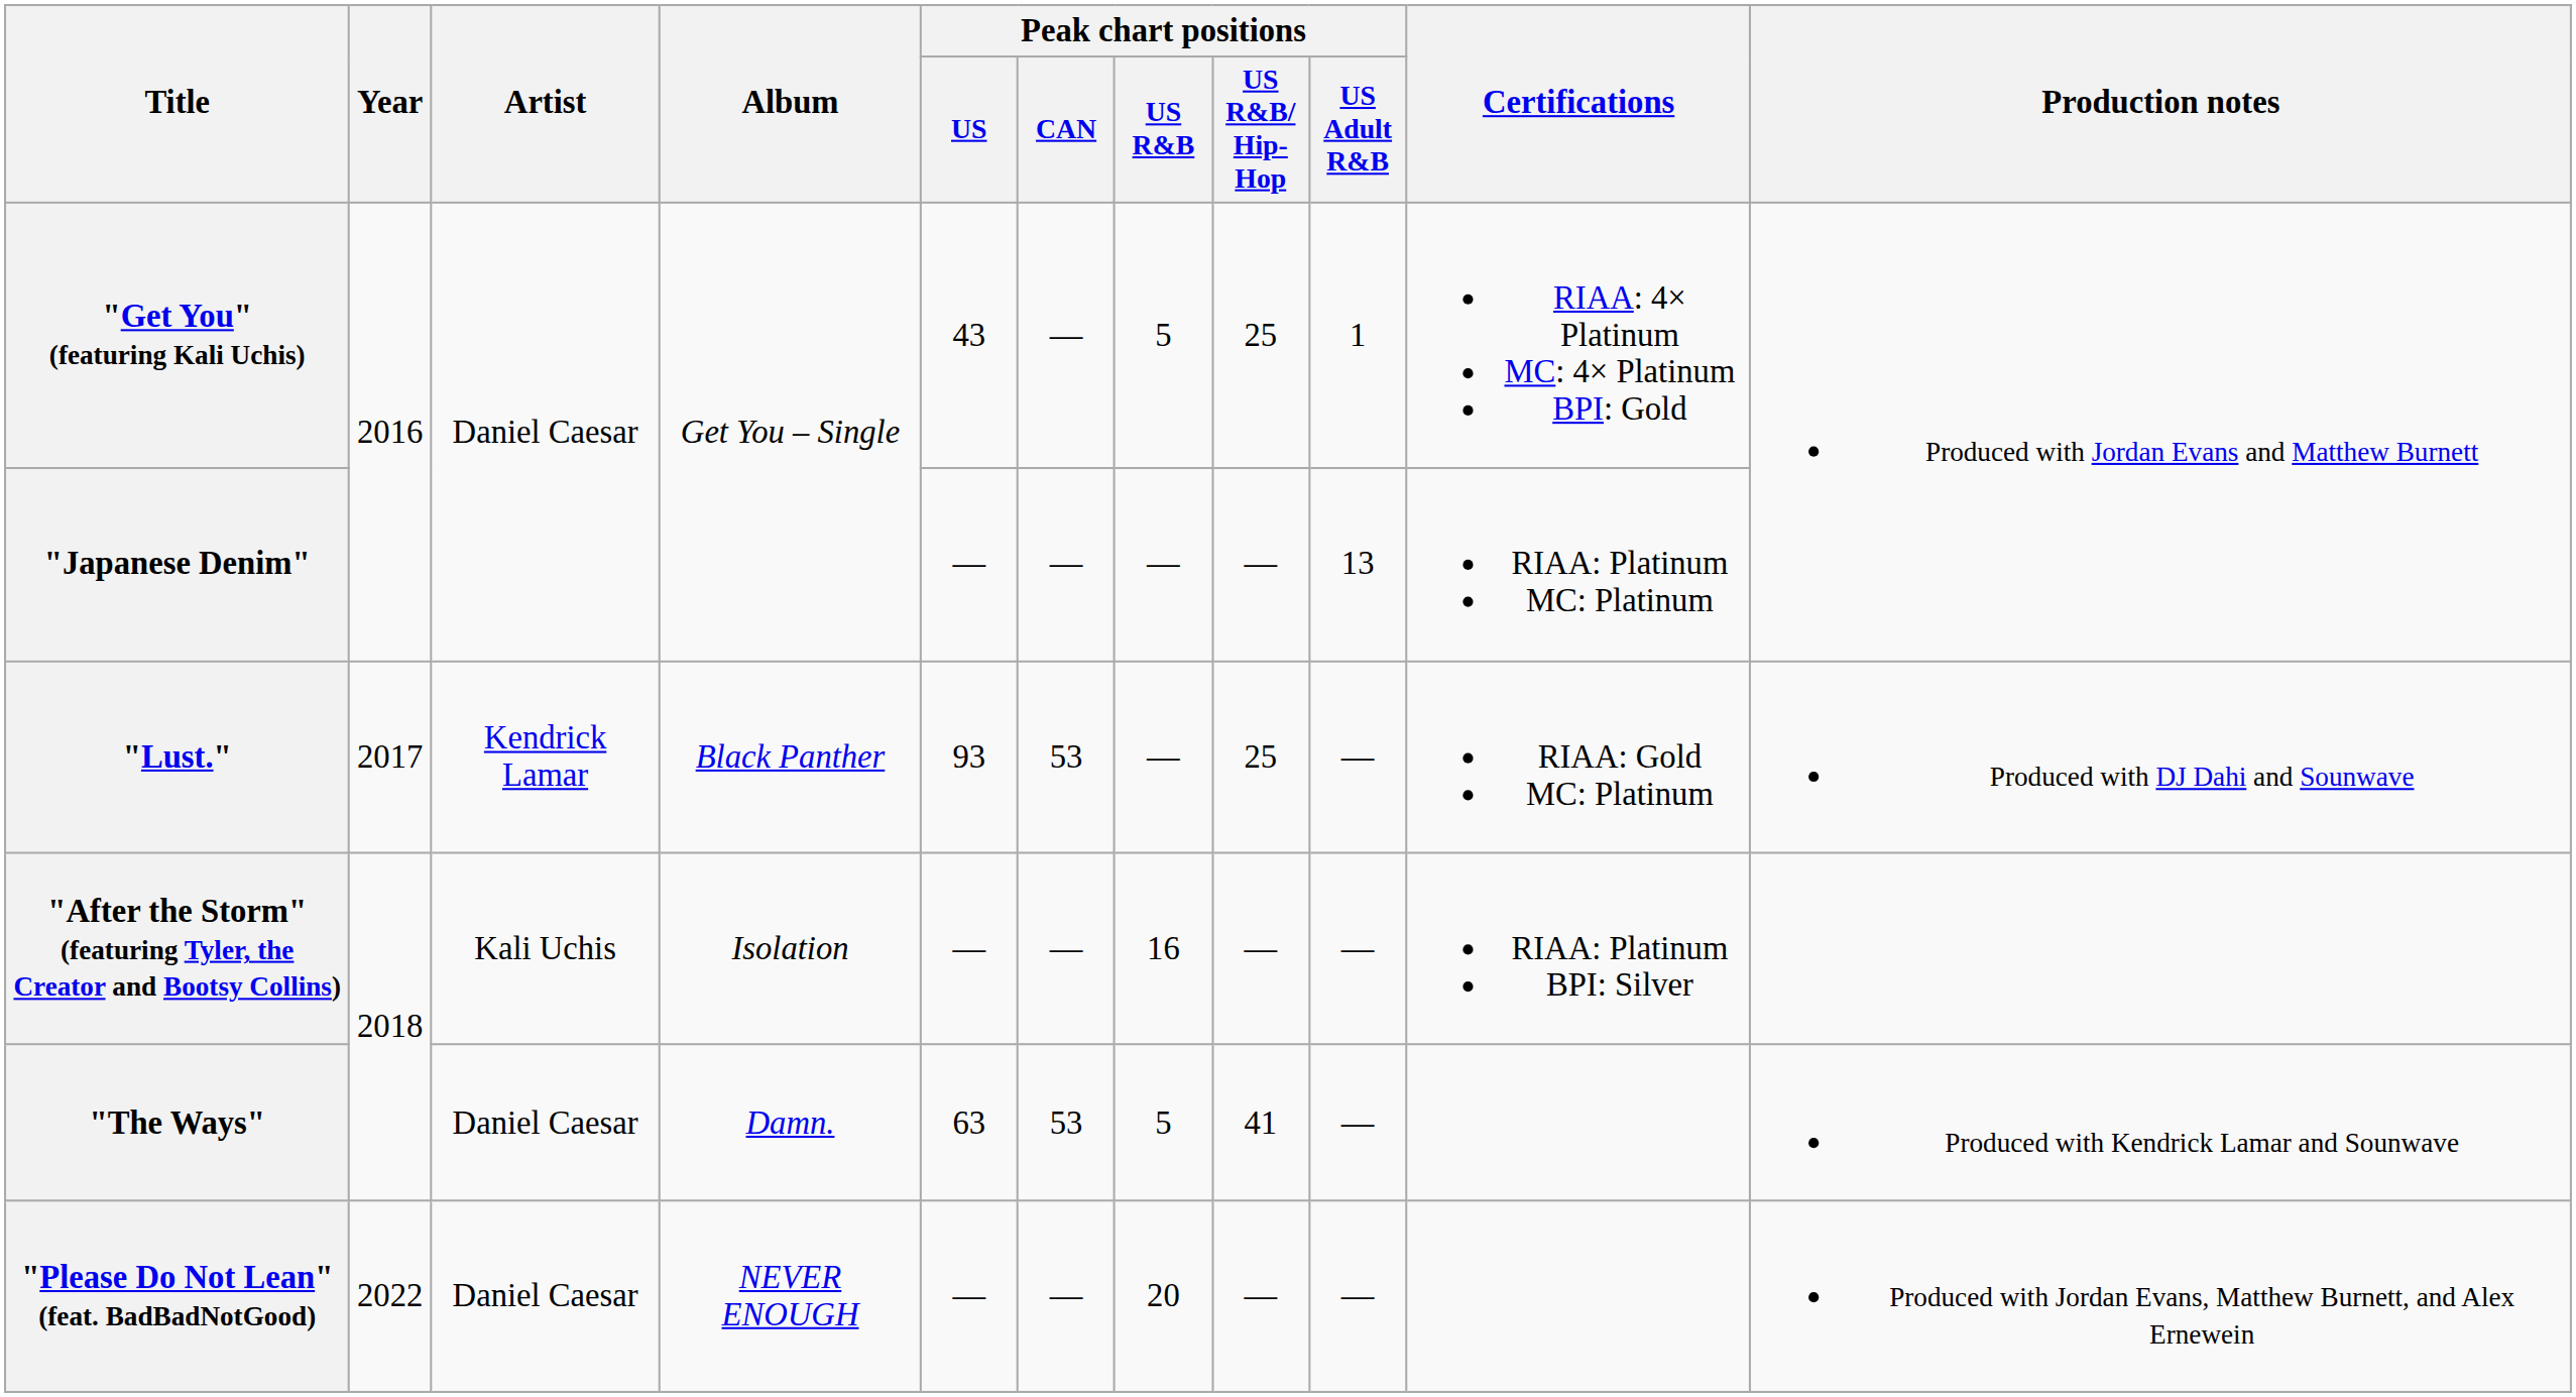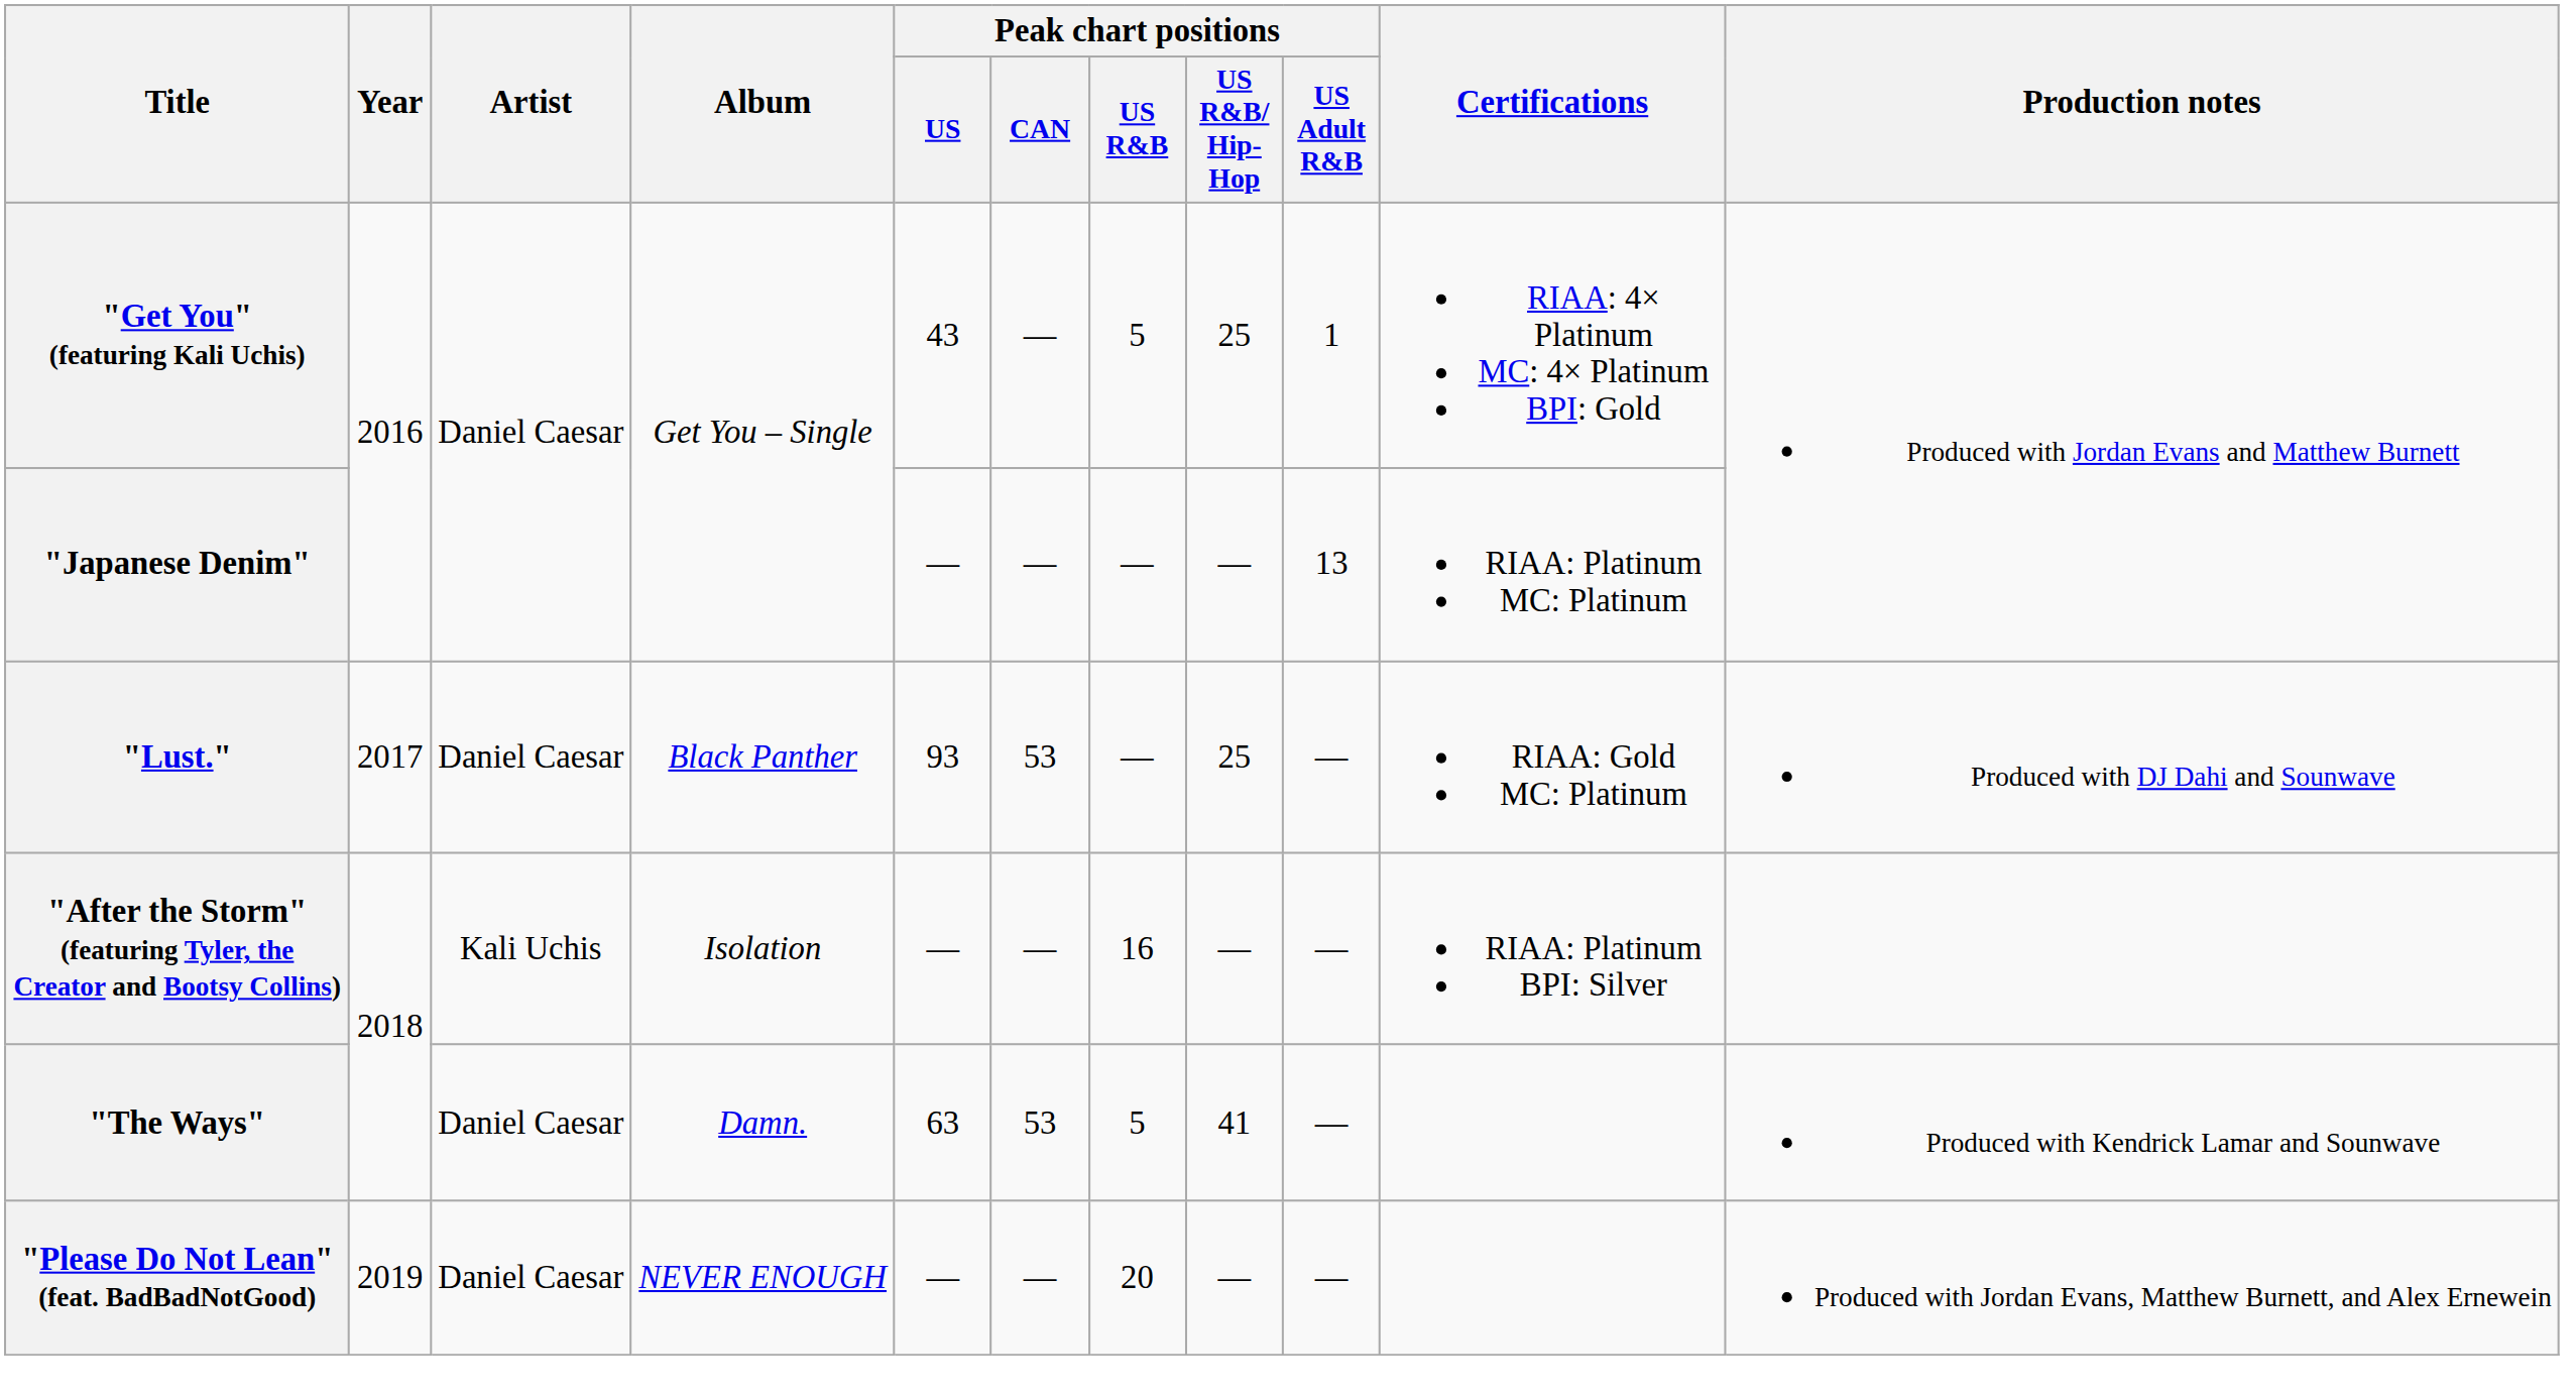 <table class="wikitable plainrowheaders" style="text-align:center;">
 <tr>
 <th rowspan="2" style="width:10em;">Title</th>
 <th rowspan="2">Year</th>
 <th rowspan="2">Artist</th>
 <th rowspan="2">Album</th>
 <th colspan="5">Peak chart positions</th>
 <th rowspan="2" style="width:10em;"><a href='#'>Certifications</a></th>
 <th rowspan="2">Production notes</th>
 </tr>
 <tr>
 <th scope="col" style="width:3em;font-size:85%;"><a href='#'>US</a></th>
 <th scope="col" style="width:3em;font-size:85%;"><a href='#'>CAN</a></th>
 <th scope="col" style="width:3em;font-size:85%;"><a href='#'>US<br>R&B</a></th>
 <th scope="col" style="width:3em;font-size:85%;"><a href='#'>US<br>R&B/ Hip-Hop</a></th>
 <th scope="col" style="width:3em;font-size:85%;"><a href='#'>US<br>Adult R&B</a></th>
 </tr>
 <tr>
 <th scope="row">"<a href='#'>Get You</a>"<br><small>(featuring Kali Uchis)</small></th>
 <td rowspan="2">2016</td>
 <td rowspan="2">Daniel Caesar</td>
 <td rowspan="2"><em>Get You – Single</em></td>
 <td>43</td>
 <td>—</td>
 <td>5</td>
 <td>25</td>
 <td>1</td>
 <td><br><ul><li><a href='#'>RIAA</a>: 4× Platinum</li><li><a href='#'>MC</a>: 4× Platinum</li><li><a href='#'>BPI</a>: Gold</li></ul></td>
 <td rowspan="2"><br><ul><li><small>Produced with <a href='#'>Jordan Evans</a> and <a href='#'>Matthew Burnett</a></small></li></ul></td>
 </tr>
 <tr>
 <th scope="row">"Japanese Denim"</th>
 <td>—</td>
 <td>—</td>
 <td>—</td>
 <td>—</td>
 <td>13</td>
 <td><br><ul><li>RIAA: Platinum</li><li>MC: Platinum</li></ul></td>
 </tr>
 <tr>
 <th scope="row">"<a href='#'>Lust.</a>"</th>
 <td>2017</td>
-<td><a href='#'>Kendrick Lamar</a></td>
+<td>Daniel Caesar</td>
 <td><em><a href='#'>Black Panther</a></em></td>
 <td>93</td>
 <td>53</td>
 <td>—</td>
 <td>25</td>
 <td>—</td>
 <td><br><ul><li>RIAA: Gold</li><li>MC: Platinum</li></ul></td>
 <td><br><ul><li><small>Produced with <a href='#'>DJ Dahi</a> and <a href='#'>Sounwave</a></small></li></ul></td>
 </tr>
 <tr>
 <th scope="row">"After the Storm"<br><small>(featuring <a href='#'>Tyler, the Creator</a> and <a href='#'>Bootsy Collins</a>)</small></th>
 <td rowspan="2">2018</td>
 <td>Kali Uchis</td>
 <td><em>Isolation</em></td>
 <td>—</td>
 <td>—</td>
 <td>16</td>
 <td>—</td>
 <td>—</td>
 <td><br><ul><li>RIAA: Platinum</li><li>BPI: Silver</li></ul></td>
 <td></td>
 </tr>
 <tr>
 <th scope="row">"The Ways"</th>
 <td>Daniel Caesar</td>
 <td><em><a href='#'>Damn.</a></em></td>
 <td>63</td>
 <td>53</td>
 <td>5</td>
 <td>41</td>
 <td>—</td>
 <td></td>
 <td><br><ul><li><small>Produced with Kendrick Lamar and Sounwave</small></li></ul></td>
 </tr>
 <tr>
 <th scope="row">"<a href='#'>Please Do Not Lean</a>" <small>(feat. BadBadNotGood)</small></th>
-<td>2022</td>
+<td>2019</td>
 <td>Daniel Caesar</td>
 <td><em><a href='#'>NEVER ENOUGH</a></em></td>
 <td>—</td>
 <td>—</td>
 <td>20</td>
 <td>—</td>
 <td>—</td>
 <td></td>
 <td><br><ul><li><small>Produced with Jordan Evans, Matthew Burnett, and Alex Ernewein</small></li></ul></td>
 </tr>
 </table>
